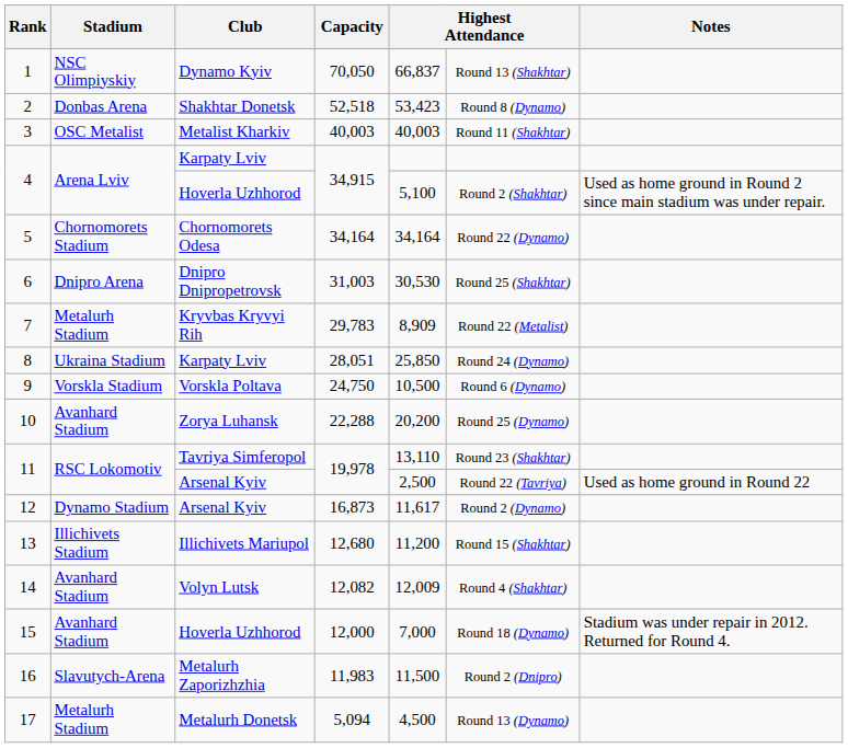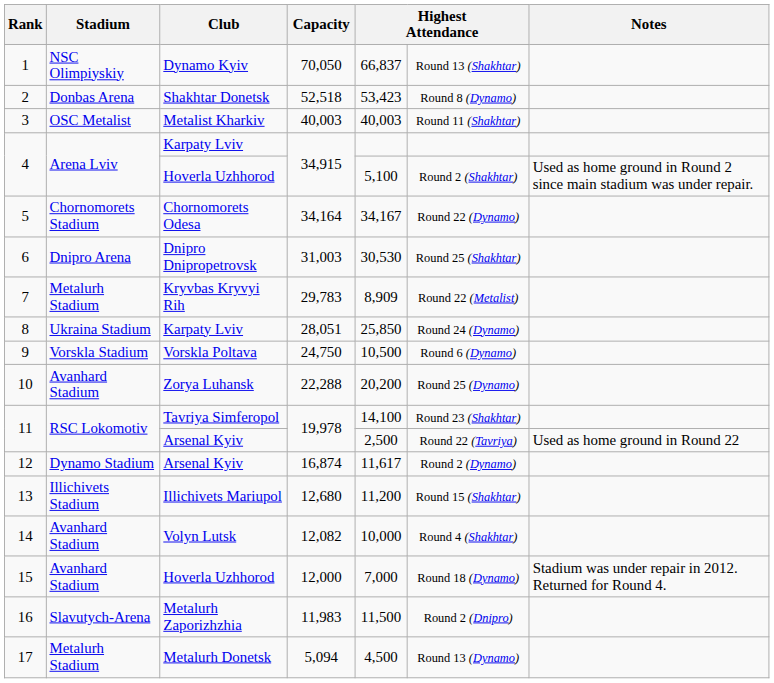 <table class="wikitable">
 <tr>
 <th width=25>Rank</th>
 <th width=115>Stadium</th>
 <th width=130>Club</th>
 <th width=65>Capacity</th>
 <th width=180 colspan=2>Highest<br>Attendance</th>
 <th width=250>Notes</th>
 </tr>
 <tr>
 <td align=center>1</td>
 <td><a href='#'>NSC Olimpiyskiy</a></td>
 <td><a href='#'>Dynamo Kyiv</a></td>
 <td align=center>70,050</td>
 <td align=center>66,837</td>
 <td align=center><small>Round 13 <em>(<a href='#'>Shakhtar</a>)</em></small></td>
 <td></td>
 </tr>
 <tr>
 <td align=center>2</td>
 <td><a href='#'>Donbas Arena</a></td>
 <td><a href='#'>Shakhtar Donetsk</a></td>
 <td align=center>52,518</td>
 <td align=center>53,423</td>
 <td align=center><small>Round 8 <em>(<a href='#'>Dynamo</a>)</em></small></td>
 <td></td>
 </tr>
 <tr>
 <td align=center>3</td>
 <td><a href='#'>OSC Metalist</a></td>
 <td><a href='#'>Metalist Kharkiv</a></td>
 <td align=center>40,003</td>
 <td align=center>40,003</td>
 <td align=center><small>Round 11 <em>(<a href='#'>Shakhtar</a>)</em></small></td>
 <td></td>
 </tr>
 <tr>
 <td rowspan=2 align=center>4</td>
 <td rowspan=2><a href='#'>Arena Lviv</a></td>
 <td><a href='#'>Karpaty Lviv</a></td>
 <td rowspan=2 align=center>34,915</td>
 <td align=center></td>
 <td align=center></td>
 <td></td>
 </tr>
 <tr>
 <td><a href='#'>Hoverla Uzhhorod</a></td>
 <td align=center>5,100</td>
 <td align=center><small>Round 2 <em>(<a href='#'>Shakhtar</a>)</em></small></td>
 <td>Used as home ground in Round 2 since main stadium was under repair.</td>
 </tr>
 <tr>
 <td align=center>5</td>
 <td><a href='#'>Chornomorets Stadium</a></td>
 <td><a href='#'>Chornomorets Odesa</a></td>
 <td align=center>34,164</td>
-<td align=center>34,164</td>
+<td align=center>34,167</td>
 <td align=center><small>Round 22 <em>(<a href='#'>Dynamo</a>)</em></small></td>
 <td></td>
 </tr>
 <tr>
 <td align=center>6</td>
 <td><a href='#'>Dnipro Arena</a></td>
 <td><a href='#'>Dnipro Dnipropetrovsk</a></td>
 <td align=center>31,003</td>
 <td align=center>30,530</td>
 <td align=center><small>Round 25 <em>(<a href='#'>Shakhtar</a>)</em></small></td>
 <td></td>
 </tr>
 <tr>
 <td align=center>7</td>
 <td><a href='#'>Metalurh Stadium</a></td>
 <td><a href='#'>Kryvbas Kryvyi Rih</a></td>
 <td align=center>29,783</td>
 <td align=center>8,909</td>
 <td align=center><small>Round 22 <em>(<a href='#'>Metalist</a>)</em></small></td>
 <td></td>
 </tr>
 <tr>
 <td align=center>8</td>
 <td><a href='#'>Ukraina Stadium</a></td>
 <td><a href='#'>Karpaty Lviv</a></td>
 <td align=center>28,051</td>
 <td align=center>25,850</td>
 <td align=center><small>Round 24 <em>(<a href='#'>Dynamo</a>)</em></small></td>
 <td></td>
 </tr>
 <tr>
 <td align=center>9</td>
 <td><a href='#'>Vorskla Stadium</a></td>
 <td><a href='#'>Vorskla Poltava</a></td>
 <td align=center>24,750</td>
 <td align=center>10,500</td>
 <td align=center><small>Round 6 <em>(<a href='#'>Dynamo</a>)</em></small></td>
 <td></td>
 </tr>
 <tr>
 <td align=center>10</td>
 <td><a href='#'>Avanhard Stadium</a></td>
 <td><a href='#'>Zorya Luhansk</a></td>
 <td align=center>22,288</td>
 <td align=center>20,200</td>
 <td align=center><small>Round 25 <em>(<a href='#'>Dynamo</a>)</em></small></td>
 <td></td>
 </tr>
 <tr>
 <td rowspan=2 align=center>11</td>
 <td rowspan=2><a href='#'>RSC Lokomotiv</a></td>
 <td><a href='#'>Tavriya Simferopol</a></td>
 <td rowspan=2 align=center>19,978</td>
-<td align=center>13,110</td>
+<td align=center>14,100</td>
 <td align=center><small>Round 23 <em>(<a href='#'>Shakhtar</a>)</em></small></td>
 <td></td>
 </tr>
 <tr>
 <td><a href='#'>Arsenal Kyiv</a></td>
 <td align=center>2,500</td>
 <td align=center><small>Round 22 <em>(<a href='#'>Tavriya</a>)</em></small></td>
 <td>Used as home ground in Round 22</td>
 </tr>
 <tr>
 <td align=center>12</td>
 <td><a href='#'>Dynamo Stadium</a></td>
 <td><a href='#'>Arsenal Kyiv</a></td>
-<td align=center>16,873</td>
+<td align=center>16,874</td>
 <td align=center>11,617</td>
 <td align=center><small>Round 2 <em>(<a href='#'>Dynamo</a>)</em></small></td>
 <td></td>
 </tr>
 <tr>
 <td align=center>13</td>
 <td><a href='#'>Illichivets Stadium</a></td>
 <td><a href='#'>Illichivets Mariupol</a></td>
 <td align=center>12,680</td>
 <td align=center>11,200</td>
 <td align=center><small>Round 15 <em>(<a href='#'>Shakhtar</a>)</em></small></td>
 <td></td>
 </tr>
 <tr>
 <td align=center>14</td>
 <td><a href='#'>Avanhard Stadium</a></td>
 <td><a href='#'>Volyn Lutsk</a></td>
 <td align=center>12,082</td>
-<td align=center>12,009</td>
+<td align=center>10,000</td>
 <td align=center><small>Round 4 <em>(<a href='#'>Shakhtar</a>)</em></small></td>
 <td></td>
 </tr>
 <tr>
 <td align=center>15</td>
 <td><a href='#'>Avanhard Stadium</a></td>
 <td><a href='#'>Hoverla Uzhhorod</a></td>
 <td align=center>12,000</td>
 <td align=center>7,000</td>
 <td align=center><small>Round 18 <em>(<a href='#'>Dynamo</a>)</em></small></td>
 <td>Stadium was under repair in 2012. Returned for Round 4.</td>
 </tr>
 <tr>
 <td align=center>16</td>
 <td><a href='#'>Slavutych-Arena</a></td>
 <td><a href='#'>Metalurh Zaporizhzhia</a></td>
 <td align=center>11,983</td>
 <td align=center>11,500</td>
 <td align=center><small>Round 2 <em>(<a href='#'>Dnipro</a>)</em></small></td>
 <td></td>
 </tr>
 <tr>
 <td align=center>17</td>
 <td><a href='#'>Metalurh Stadium</a></td>
 <td><a href='#'>Metalurh Donetsk</a></td>
 <td align=center>5,094</td>
 <td align=center>4,500</td>
 <td align=center><small>Round 13 <em>(<a href='#'>Dynamo</a>)</em></small></td>
 <td></td>
 </tr>
 </table>
